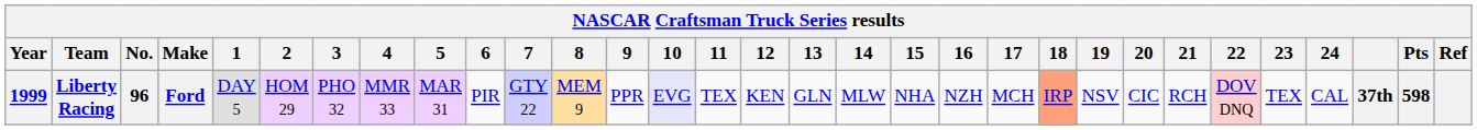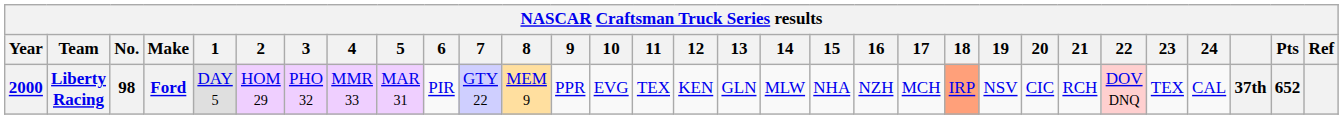 <table class="wikitable" style="text-align:center; font-size:75%">
 <tr>
 <th colspan=45><a href='#'>NASCAR</a> <a href='#'>Craftsman Truck Series</a> results</th>
 </tr>
 <tr>
 <th>Year</th>
 <th>Team</th>
 <th>No.</th>
 <th>Make</th>
 <th>1</th>
 <th>2</th>
 <th>3</th>
 <th>4</th>
 <th>5</th>
 <th>6</th>
 <th>7</th>
 <th>8</th>
 <th>9</th>
 <th>10</th>
 <th>11</th>
 <th>12</th>
 <th>13</th>
 <th>14</th>
 <th>15</th>
 <th>16</th>
 <th>17</th>
 <th>18</th>
 <th>19</th>
 <th>20</th>
 <th>21</th>
 <th>22</th>
 <th>23</th>
 <th>24</th>
 <th></th>
 <th>Pts</th>
 <th>Ref</th>
 </tr>
 <tr>
-<th><a href='#'>1999</a></th>
+<th><a href='#'>2000</a></th>
 <th><a href='#'>Liberty Racing</a></th>
-<th>96</th>
+<th>98</th>
 <th><a href='#'>Ford</a></th>
 <td style="background:#DFDFDF;"><a href='#'>DAY</a><br><small>5</small></td>
 <td style="background:#EFCFFF;"><a href='#'>HOM</a><br><small>29</small></td>
 <td style="background:#EFCFFF;"><a href='#'>PHO</a><br><small>32</small></td>
 <td style="background:#EFCFFF;"><a href='#'>MMR</a><br><small>33</small></td>
 <td style="background:#EFCFFF;"><a href='#'>MAR</a><br><small>31</small></td>
 <td><a href='#'>PIR</a></td>
 <td style="background:#CFCFFF;"><a href='#'>GTY</a><br><small>22</small></td>
 <td style="background:#FFDF9F;"><a href='#'>MEM</a><br><small>9</small></td>
 <td><a href='#'>PPR</a></td>
-<td style="background: lavender;"><a href='#'>EVG</a></td>
+<td><a href='#'>EVG</a></td>
 <td><a href='#'>TEX</a></td>
 <td><a href='#'>KEN</a></td>
 <td><a href='#'>GLN</a></td>
 <td><a href='#'>MLW</a></td>
 <td><a href='#'>NHA</a></td>
 <td><a href='#'>NZH</a></td>
 <td><a href='#'>MCH</a></td>
 <td style="background: lightsalmon;"><a href='#'>IRP</a></td>
 <td><a href='#'>NSV</a></td>
 <td><a href='#'>CIC</a></td>
 <td><a href='#'>RCH</a></td>
 <td style="background:#FFCFCF;"><a href='#'>DOV</a><br><small>DNQ</small></td>
 <td><a href='#'>TEX</a></td>
 <td><a href='#'>CAL</a></td>
 <th>37th</th>
-<th>598</th>
+<th>652</th>
 <th></th>
 </tr>
 </table>
